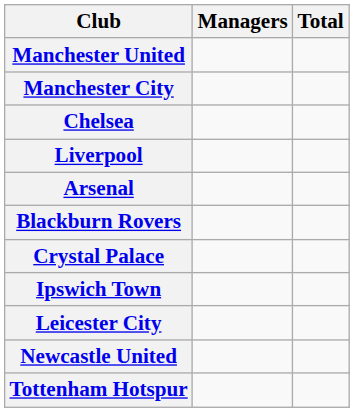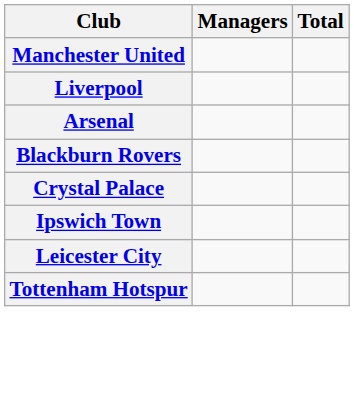 <table class="sortable wikitable plainrowheaders">
 <tr>
 <th scope="col">Club</th>
 <th scope="col">Managers</th>
 <th scope="col">Total</th>
 </tr>
 <tr>
 <th scope="row"><a href='#'>Manchester United</a></th>
-<td align="center"></td>
-<td align="center"></td>
-</tr>
-<tr>
-<th scope="row"><a href='#'>Manchester City</a></th>
-<td align="center"></td>
-<td align="center"></td>
-</tr>
-<tr>
-<th scope="row"><a href='#'>Chelsea</a></th>
 <td align="center"></td>
 <td align="center"></td>
 </tr>
 <tr>
 <th scope="row"><a href='#'>Liverpool</a></th>
 <td align="center"></td>
 <td align="center"></td>
 </tr>
 <tr>
 <th scope="row"><a href='#'>Arsenal</a></th>
 <td align="center"></td>
 <td align="center"></td>
 </tr>
 <tr>
 <th scope="row"><a href='#'>Blackburn Rovers</a></th>
 <td align="center"></td>
 <td align="center"></td>
 </tr>
 <tr>
 <th scope="row"><a href='#'>Crystal Palace</a></th>
 <td align="center"></td>
 <td align="center"></td>
 </tr>
 <tr>
 <th scope="row"><a href='#'>Ipswich Town</a></th>
 <td align="center"></td>
 <td align="center"></td>
 </tr>
 <tr>
 <th scope="row"><a href='#'>Leicester City</a></th>
 <td align="center"></td>
 <td align="center"></td>
 </tr>
 <tr>
-<th scope="row"><a href='#'>Newcastle United</a></th>
-<td align="center"></td>
-<td align="center"></td>
-</tr>
-<tr>
 <th scope="row"><a href='#'>Tottenham Hotspur</a></th>
 <td align="center"></td>
 <td align="center"></td>
 </tr>
 </table>
